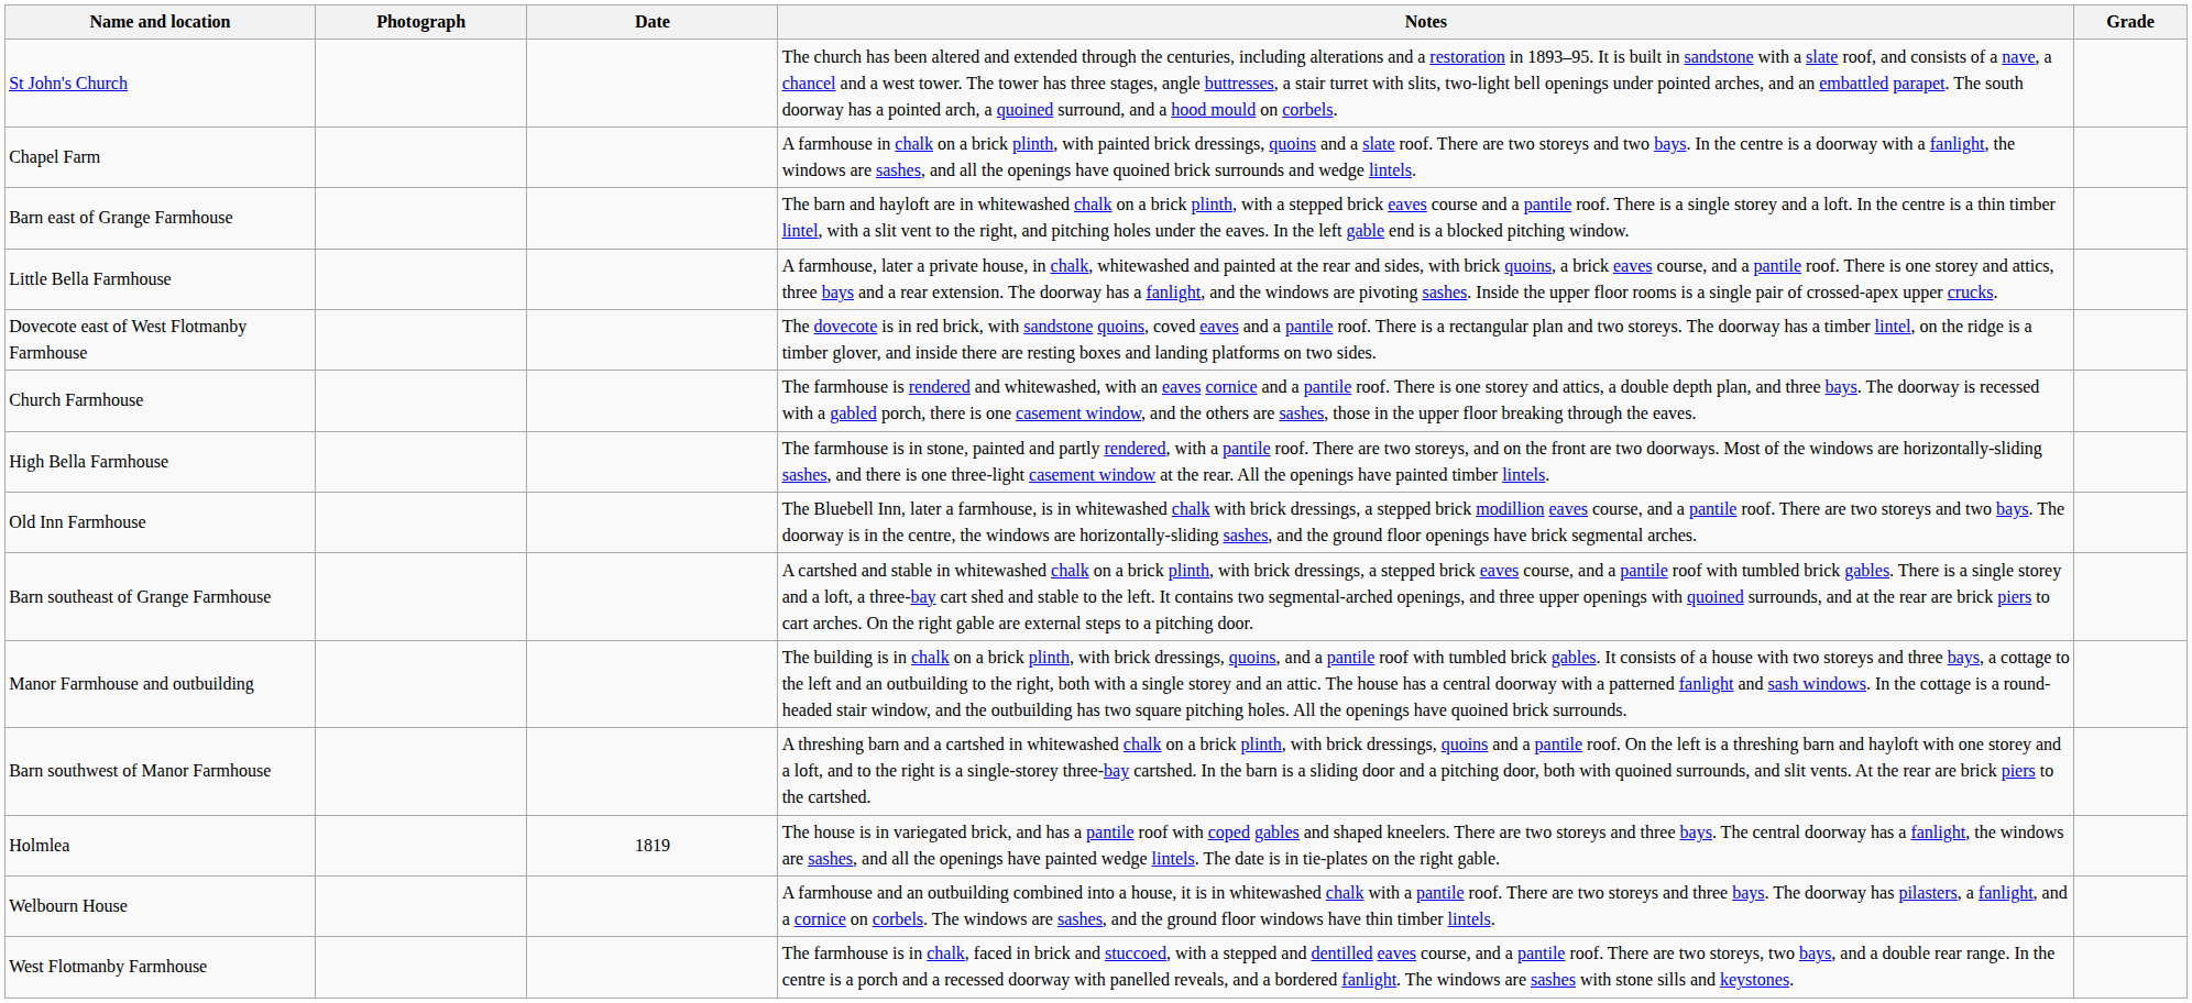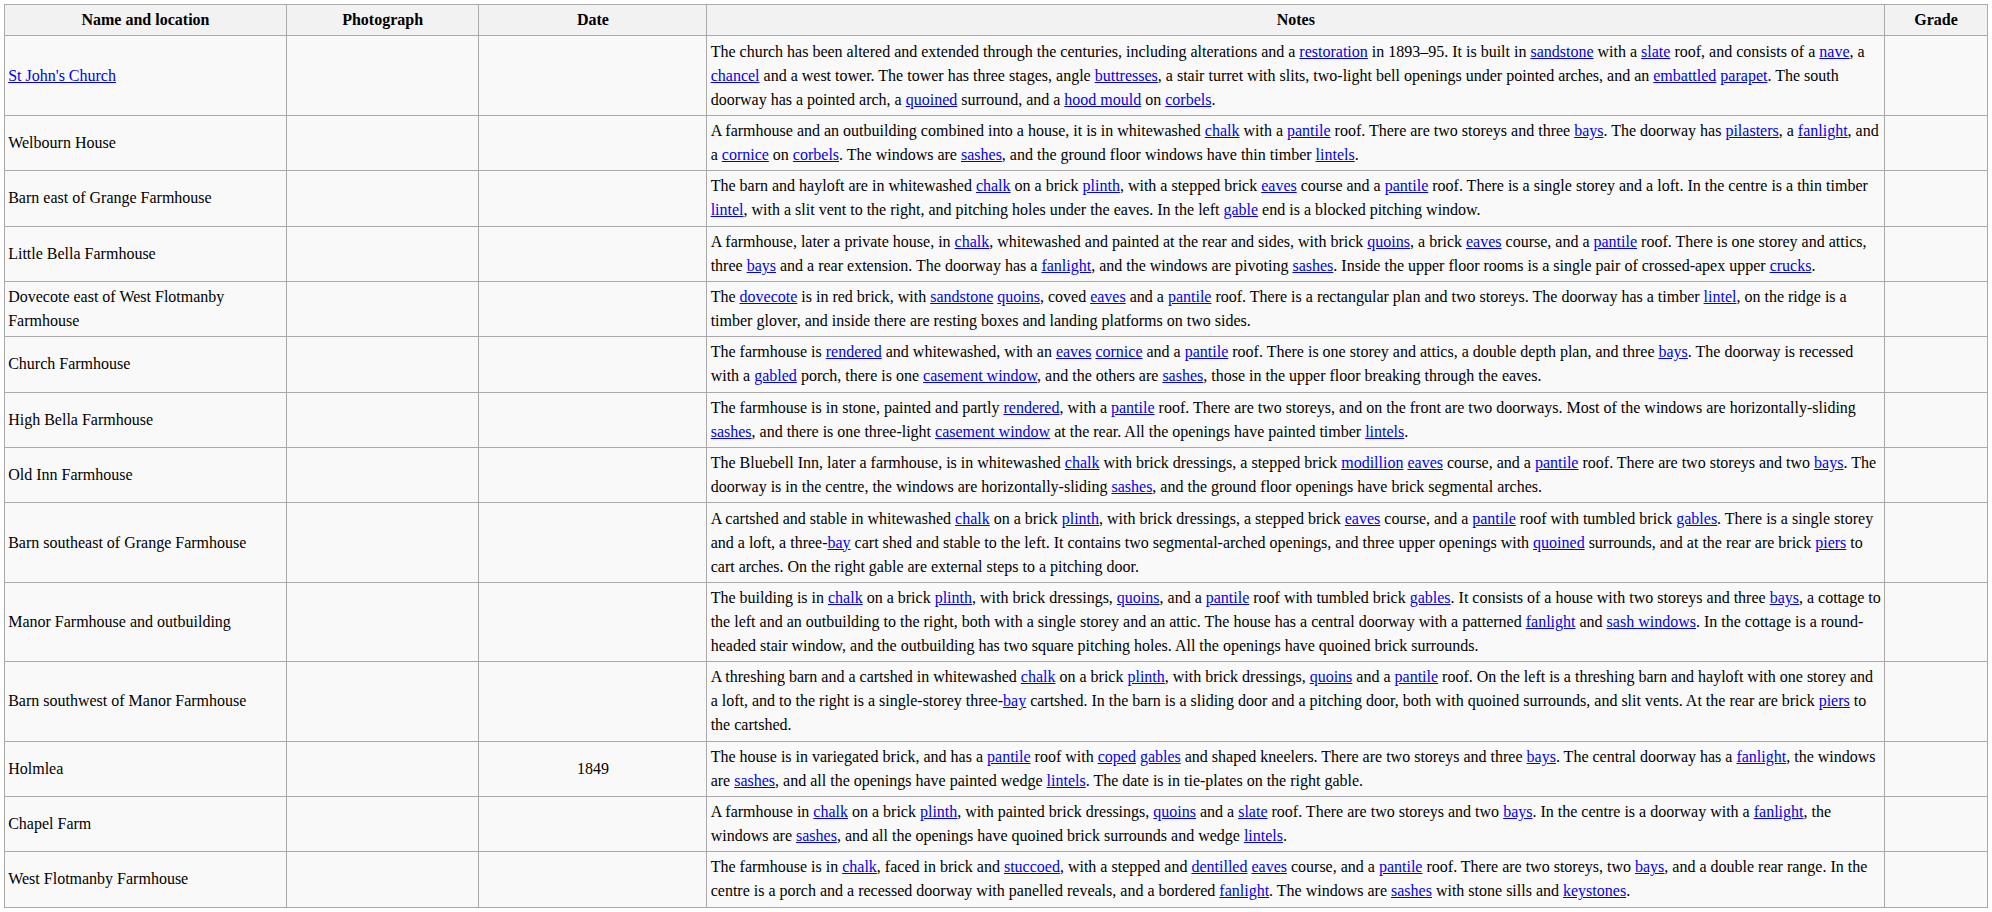 <table class="wikitable sortable plainrowheaders" style="width:100%; border:0px; text-align:left; line-height:150%">
 <tr>
 <th scope="col"  style="width:150px">Name and location</th>
 <th scope="col"  style="width:100px" class="unsortable">Photograph</th>
 <th scope="col"  style="width:120px">Date</th>
 <th scope="col"  style="width:650px" class="unsortable">Notes</th>
 <th scope="col"  style="width:50px">Grade</th>
 </tr>
 <tr>
 <td><a href='#'>St John's Church</a><br><small></small></td>
 <td></td>
 <td align="center"></td>
 <td>The church has been altered and extended through the centuries, including alterations and a <a href='#'>restoration</a> in 1893–95.  It is built in <a href='#'>sandstone</a> with a <a href='#'>slate</a> roof, and consists of a <a href='#'>nave</a>, a <a href='#'>chancel</a> and a west tower.  The tower has three stages, angle <a href='#'>buttresses</a>, a stair turret with slits, two-light bell openings under pointed arches, and an <a href='#'>embattled</a> <a href='#'>parapet</a>.  The south doorway has a pointed arch, a <a href='#'>quoined</a> surround, and a <a href='#'>hood mould</a> on <a href='#'>corbels</a>.</td>
 <td align="center" ></td>
 </tr>
 <tr>
-<td>Chapel Farm<br><small></small></td>
+<td>Welbourn House<br><small></small></td>
 <td></td>
 <td align="center"></td>
-<td>A farmhouse in <a href='#'>chalk</a> on a brick <a href='#'>plinth</a>, with painted brick dressings, <a href='#'>quoins</a> and a <a href='#'>slate</a> roof.  There are two storeys and two <a href='#'>bays</a>.  In the centre is a doorway with a <a href='#'>fanlight</a>, the windows are <a href='#'>sashes</a>, and all the openings have quoined brick surrounds and wedge <a href='#'>lintels</a>.</td>
+<td>A farmhouse and an outbuilding combined into a house, it is in whitewashed <a href='#'>chalk</a> with a <a href='#'>pantile</a> roof.  There are two storeys and three <a href='#'>bays</a>.  The doorway has <a href='#'>pilasters</a>, a <a href='#'>fanlight</a>, and a <a href='#'>cornice</a> on <a href='#'>corbels</a>.  The windows are <a href='#'>sashes</a>, and the ground floor windows have thin timber <a href='#'>lintels</a>.</td>
 <td align="center" ></td>
 </tr>
 <tr>
 <td>Barn east of Grange Farmhouse<br><small></small></td>
 <td></td>
 <td align="center"></td>
 <td>The barn and hayloft are in whitewashed <a href='#'>chalk</a> on a brick <a href='#'>plinth</a>, with a stepped brick <a href='#'>eaves</a> course and a <a href='#'>pantile</a> roof.  There is a single storey and a loft.  In the centre is a thin timber <a href='#'>lintel</a>, with a slit vent to the right, and pitching holes under the eaves.  In the left <a href='#'>gable</a> end is a blocked pitching window.</td>
 <td align="center" ></td>
 </tr>
 <tr>
 <td>Little Bella Farmhouse<br><small></small></td>
 <td></td>
 <td align="center"></td>
 <td>A farmhouse, later a private house, in <a href='#'>chalk</a>, whitewashed and painted at the rear and sides, with brick <a href='#'>quoins</a>, a brick <a href='#'>eaves</a> course, and a <a href='#'>pantile</a> roof.  There is one storey and attics, three <a href='#'>bays</a> and a rear extension.  The doorway has a <a href='#'>fanlight</a>, and the windows are pivoting <a href='#'>sashes</a>.  Inside the upper floor rooms is a single pair of crossed-apex upper <a href='#'>crucks</a>.</td>
 <td align="center" ></td>
 </tr>
 <tr>
 <td>Dovecote east of West Flotmanby Farmhouse<br><small></small></td>
 <td></td>
 <td align="center"></td>
 <td>The <a href='#'>dovecote</a> is in red brick, with <a href='#'>sandstone</a> <a href='#'>quoins</a>, coved <a href='#'>eaves</a> and a <a href='#'>pantile</a> roof.  There is a rectangular plan and two storeys.  The doorway has a timber <a href='#'>lintel</a>, on the ridge is a timber glover, and inside there are resting boxes and landing platforms on two sides.</td>
 <td align="center" ></td>
 </tr>
 <tr>
 <td>Church Farmhouse<br><small></small></td>
 <td></td>
 <td align="center"></td>
 <td>The farmhouse is <a href='#'>rendered</a> and whitewashed, with an <a href='#'>eaves</a> <a href='#'>cornice</a> and a <a href='#'>pantile</a> roof.  There is one storey and attics, a double depth plan, and three <a href='#'>bays</a>.  The doorway is recessed with a <a href='#'>gabled</a> porch, there is one <a href='#'>casement window</a>, and the others are <a href='#'>sashes</a>, those in the upper floor breaking through the eaves.</td>
 <td align="center" ></td>
 </tr>
 <tr>
 <td>High Bella Farmhouse<br><small></small></td>
 <td></td>
 <td align="center"></td>
 <td>The farmhouse is in stone, painted and partly <a href='#'>rendered</a>, with a <a href='#'>pantile</a> roof.  There are two storeys, and on the front are two doorways.  Most of the windows are horizontally-sliding <a href='#'>sashes</a>, and there is one three-light <a href='#'>casement window</a> at the rear.  All the openings have painted timber <a href='#'>lintels</a>.</td>
 <td align="center" ></td>
 </tr>
 <tr>
 <td>Old Inn Farmhouse<br><small></small></td>
 <td></td>
 <td align="center"></td>
 <td>The Bluebell Inn, later a farmhouse, is in whitewashed <a href='#'>chalk</a> with brick dressings, a stepped brick <a href='#'>modillion</a> <a href='#'>eaves</a> course, and a <a href='#'>pantile</a> roof.  There are two storeys and two <a href='#'>bays</a>.  The doorway is in the centre, the windows are horizontally-sliding <a href='#'>sashes</a>, and the ground floor openings have brick segmental arches.</td>
 <td align="center" ></td>
 </tr>
 <tr>
 <td>Barn southeast of Grange Farmhouse<br><small></small></td>
 <td></td>
 <td align="center"></td>
 <td>A cartshed and stable in whitewashed <a href='#'>chalk</a> on a brick <a href='#'>plinth</a>, with brick dressings, a stepped brick <a href='#'>eaves</a> course, and a <a href='#'>pantile</a> roof with tumbled brick <a href='#'>gables</a>.  There is a single storey and a loft, a three-<a href='#'>bay</a> cart shed and stable to the left.  It contains two segmental-arched openings, and three upper openings with <a href='#'>quoined</a> surrounds, and at the rear are brick <a href='#'>piers</a> to cart arches.  On the right gable are external steps to a pitching door.</td>
 <td align="center" ></td>
 </tr>
 <tr>
 <td>Manor Farmhouse and outbuilding<br><small></small></td>
 <td></td>
 <td align="center"></td>
 <td>The building is in <a href='#'>chalk</a> on a brick <a href='#'>plinth</a>, with brick dressings, <a href='#'>quoins</a>, and a <a href='#'>pantile</a> roof with tumbled brick <a href='#'>gables</a>.  It consists of a house with two storeys and three <a href='#'>bays</a>, a cottage to the left and an outbuilding to the right, both with a single storey and an attic.  The house has a central doorway with a patterned <a href='#'>fanlight</a> and <a href='#'>sash windows</a>.  In the cottage is a round-headed stair window, and the outbuilding has two square pitching holes.  All the openings have quoined brick surrounds.</td>
 <td align="center" ></td>
 </tr>
 <tr>
 <td>Barn southwest of Manor Farmhouse<br><small></small></td>
 <td></td>
 <td align="center"></td>
 <td>A threshing barn and a cartshed in whitewashed <a href='#'>chalk</a> on a brick <a href='#'>plinth</a>, with brick dressings, <a href='#'>quoins</a> and a <a href='#'>pantile</a> roof.  On the left is a threshing barn and hayloft with one storey and a loft, and to the right is a single-storey three-<a href='#'>bay</a> cartshed.  In the barn is a sliding door and a pitching door, both with quoined surrounds, and slit vents.  At the rear are brick <a href='#'>piers</a> to the cartshed.</td>
 <td align="center" ></td>
 </tr>
 <tr>
 <td>Holmlea<br><small></small></td>
 <td></td>
-<td align="center">1819</td>
+<td align="center">1849</td>
 <td>The house is in variegated brick, and has a <a href='#'>pantile</a> roof with <a href='#'>coped</a> <a href='#'>gables</a> and shaped kneelers.  There are two storeys and three <a href='#'>bays</a>.  The central doorway has a <a href='#'>fanlight</a>, the windows are <a href='#'>sashes</a>, and all the openings have painted wedge <a href='#'>lintels</a>.  The date is in tie-plates on the right gable.</td>
 <td align="center" ></td>
 </tr>
 <tr>
-<td>Welbourn House<br><small></small></td>
+<td>Chapel Farm<br><small></small></td>
 <td></td>
 <td align="center"></td>
-<td>A farmhouse and an outbuilding combined into a house, it is in whitewashed <a href='#'>chalk</a> with a <a href='#'>pantile</a> roof.  There are two storeys and three <a href='#'>bays</a>.  The doorway has <a href='#'>pilasters</a>, a <a href='#'>fanlight</a>, and a <a href='#'>cornice</a> on <a href='#'>corbels</a>.  The windows are <a href='#'>sashes</a>, and the ground floor windows have thin timber <a href='#'>lintels</a>.</td>
+<td>A farmhouse in <a href='#'>chalk</a> on a brick <a href='#'>plinth</a>, with painted brick dressings, <a href='#'>quoins</a> and a <a href='#'>slate</a> roof.  There are two storeys and two <a href='#'>bays</a>.  In the centre is a doorway with a <a href='#'>fanlight</a>, the windows are <a href='#'>sashes</a>, and all the openings have quoined brick surrounds and wedge <a href='#'>lintels</a>.</td>
 <td align="center" ></td>
 </tr>
 <tr>
 <td>West Flotmanby Farmhouse<br><small></small></td>
 <td></td>
 <td align="center"></td>
 <td>The farmhouse is in <a href='#'>chalk</a>, faced in brick and <a href='#'>stuccoed</a>, with a stepped and <a href='#'>dentilled</a> <a href='#'>eaves</a> course, and a <a href='#'>pantile</a> roof.  There are two storeys, two <a href='#'>bays</a>, and a double rear range. In the centre is a porch and a recessed doorway with panelled reveals, and a bordered <a href='#'>fanlight</a>.  The windows are <a href='#'>sashes</a> with stone sills and <a href='#'>keystones</a>.</td>
 <td align="center" ></td>
 </tr>
 <tr>
 </tr>
 </table>
